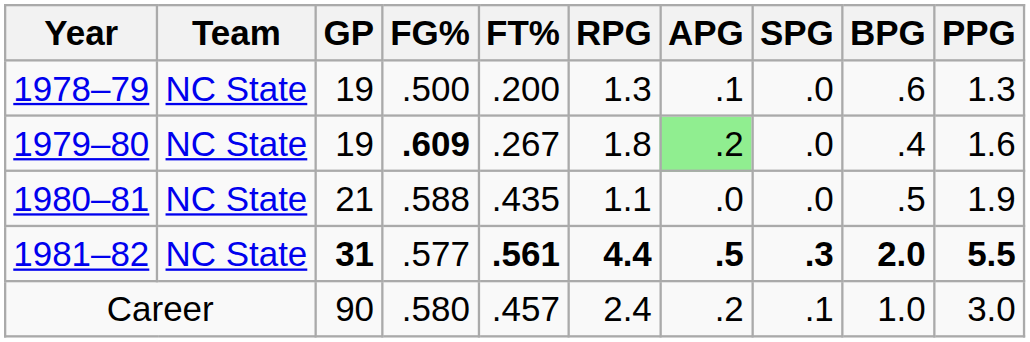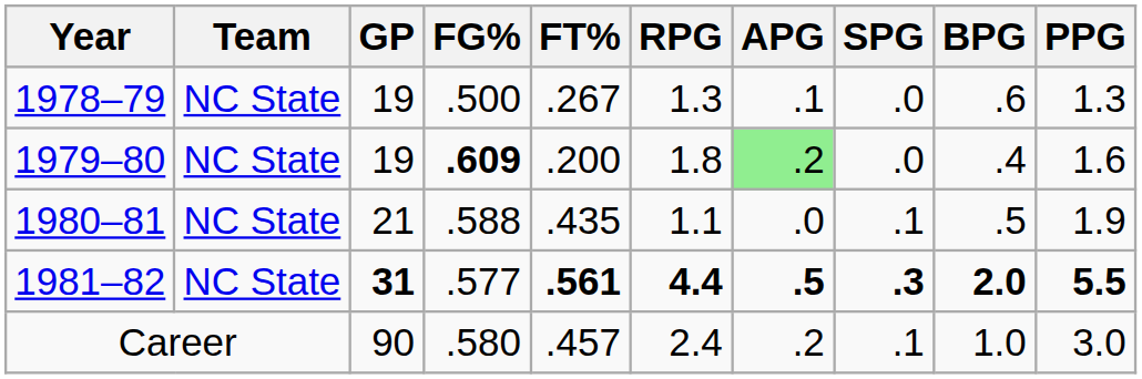 <table class="wikitable sortable" style="font-size:95%; text-align:right;">
 <tr>
 <th>Year</th>
 <th>Team</th>
 <th>GP</th>
 <th>FG%</th>
 <th>FT%</th>
 <th>RPG</th>
 <th>APG</th>
 <th>SPG</th>
 <th>BPG</th>
 <th>PPG</th>
 </tr>
 <tr>
 <td style="text-align:left;"><a href='#'>1978–79</a></td>
 <td style="text-align:left;"><a href='#'>NC State</a></td>
 <td>19</td>
 <td>.500</td>
-<td>.200</td>
+<td>.267</td>
 <td>1.3</td>
 <td>.1</td>
 <td>.0</td>
 <td>.6</td>
 <td>1.3</td>
 </tr>
 <tr>
 <td style="text-align:left;"><a href='#'>1979–80</a></td>
 <td style="text-align:left;"><a href='#'>NC State</a></td>
 <td>19</td>
 <td><strong>.609</strong></td>
-<td>.267</td>
+<td>.200</td>
 <td>1.8</td>
 <td style="background: lightgreen;">.2</td>
 <td>.0</td>
 <td>.4</td>
 <td>1.6</td>
 </tr>
 <tr>
 <td style="text-align:left;"><a href='#'>1980–81</a></td>
 <td style="text-align:left;"><a href='#'>NC State</a></td>
 <td>21</td>
 <td>.588</td>
 <td>.435</td>
 <td>1.1</td>
 <td>.0</td>
-<td>.0</td>
+<td>.1</td>
 <td>.5</td>
 <td>1.9</td>
 </tr>
 <tr>
 <td style="text-align:left;"><a href='#'>1981–82</a></td>
 <td style="text-align:left;"><a href='#'>NC State</a></td>
 <td><strong>31</strong></td>
 <td>.577</td>
 <td><strong>.561</strong></td>
 <td><strong>4.4</strong></td>
 <td><strong>.5</strong></td>
 <td><strong>.3</strong></td>
 <td><strong>2.0</strong></td>
 <td><strong>5.5</strong></td>
 </tr>
 <tr>
 <td colspan="2" style="text-align:center;">Career</td>
 <td>90</td>
 <td>.580</td>
 <td>.457</td>
 <td>2.4</td>
 <td>.2</td>
 <td>.1</td>
 <td>1.0</td>
 <td>3.0</td>
 </tr>
 </table>
